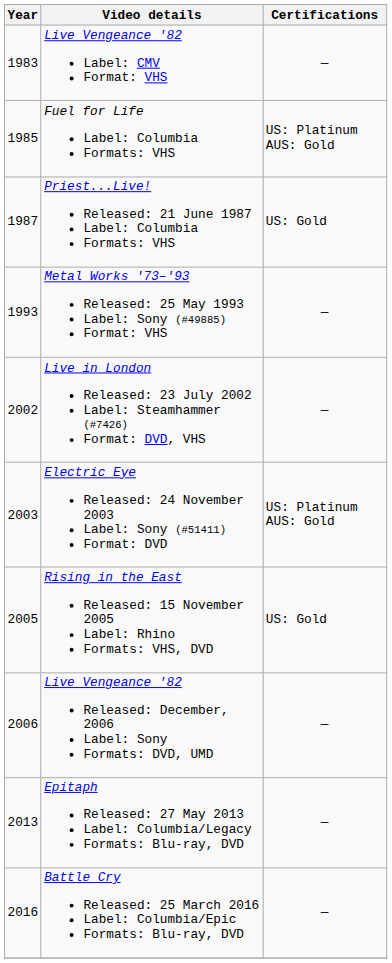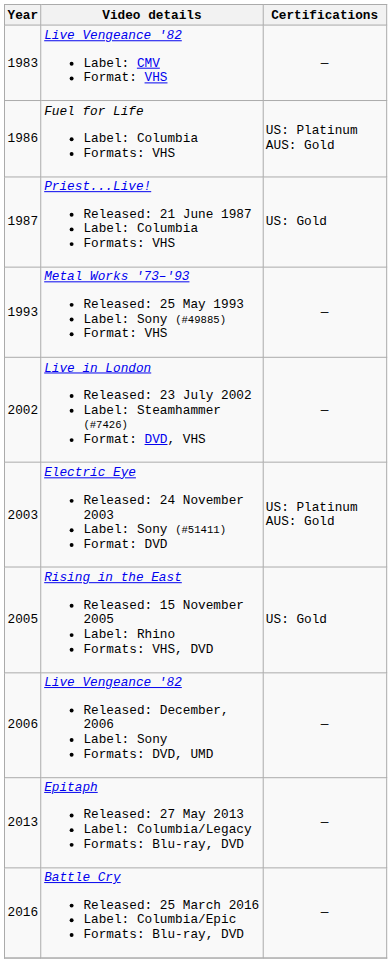 <table class="wikitable" border="1">
 <tr>
 <th width="25">Year</th>
 <th width="220">Video details</th>
 <th width="120">Certifications</th>
 </tr>
 <tr>
 <td>1983</td>
 <td><em><a href='#'>Live Vengeance '82</a></em><br><ul><li>Label: <a href='#'>CMV</a></li><li>Format: <a href='#'>VHS</a></li></ul></td>
 <td align="center">—</td>
 </tr>
 <tr>
-<td>1985</td>
+<td>1986</td>
 <td><em>Fuel for Life</em><br><ul><li>Label: Columbia</li><li>Formats: VHS</li></ul></td>
 <td>US: Platinum AUS: Gold</td>
 </tr>
 <tr>
 <td>1987</td>
 <td><em><a href='#'>Priest...Live!</a></em><br><ul><li>Released: 21 June 1987</li><li>Label: Columbia</li><li>Formats: VHS</li></ul></td>
 <td>US: Gold</td>
 </tr>
 <tr>
 <td>1993</td>
 <td><em><a href='#'>Metal Works '73–'93</a></em><br><ul><li>Released: 25 May 1993</li><li>Label: Sony <small>(#49885)</small></li><li>Format: VHS</li></ul></td>
 <td align="center">—</td>
 </tr>
 <tr>
 <td>2002</td>
 <td><em><a href='#'>Live in London</a></em><br><ul><li>Released: 23 July 2002</li><li>Label: Steamhammer <small>(#7426)</small></li><li>Format: <a href='#'>DVD</a>, VHS</li></ul></td>
 <td align="center">—</td>
 </tr>
 <tr>
 <td>2003</td>
 <td><em><a href='#'>Electric Eye</a></em><br><ul><li>Released: 24 November 2003</li><li>Label: Sony <small>(#51411)</small></li><li>Format: DVD</li></ul></td>
 <td>US: Platinum AUS: Gold</td>
 </tr>
 <tr>
 <td>2005</td>
 <td><em><a href='#'>Rising in the East</a></em><br><ul><li>Released: 15 November 2005</li><li>Label: Rhino</li><li>Formats: VHS, DVD</li></ul></td>
 <td>US: Gold</td>
 </tr>
 <tr>
 <td>2006</td>
 <td><em><a href='#'>Live Vengeance '82</a></em><br><ul><li>Released: December, 2006</li><li>Label: Sony</li><li>Formats: DVD, UMD</li></ul></td>
 <td align="center">—</td>
 </tr>
 <tr>
 <td>2013</td>
 <td><em><a href='#'>Epitaph</a></em><br><ul><li>Released: 27 May 2013</li><li>Label: Columbia/Legacy</li><li>Formats: Blu-ray, DVD</li></ul></td>
 <td align="center">—</td>
 </tr>
 <tr>
 <td>2016</td>
 <td align="left"><em><a href='#'>Battle Cry</a></em><br><ul><li>Released: 25 March 2016</li><li>Label: Columbia/Epic</li><li>Formats: Blu-ray, DVD</li></ul></td>
 <td align="center">—</td>
 </tr>
 <tr>
 </tr>
 </table>
